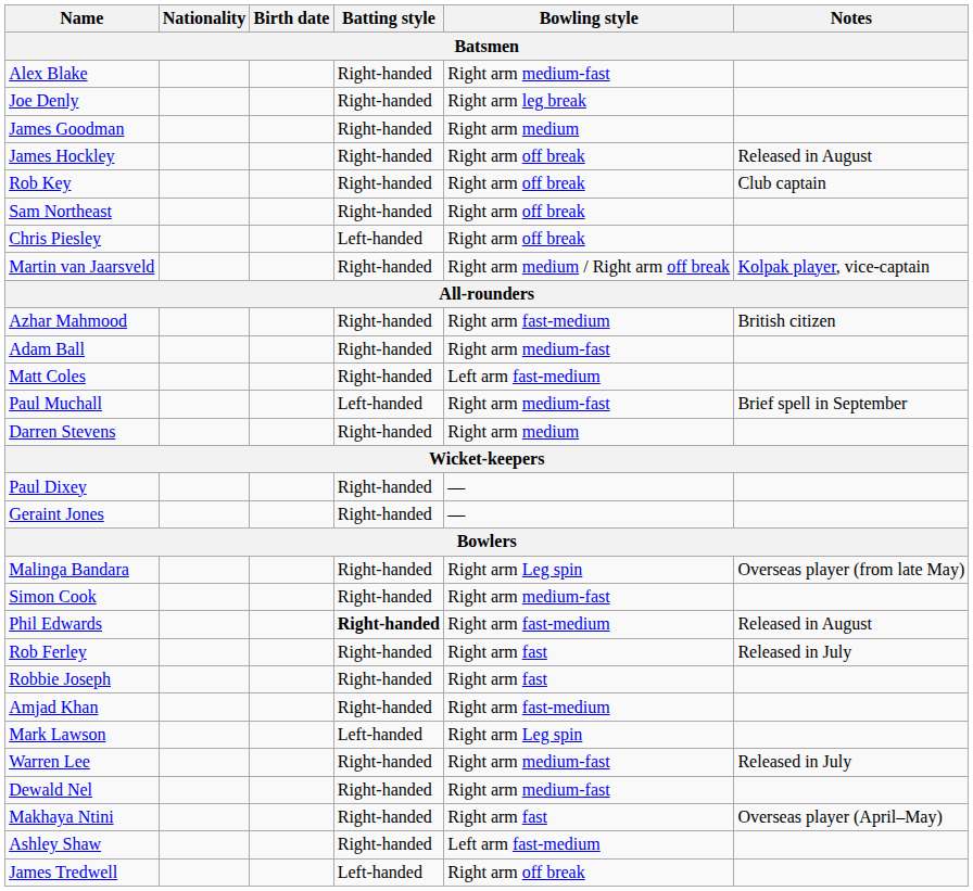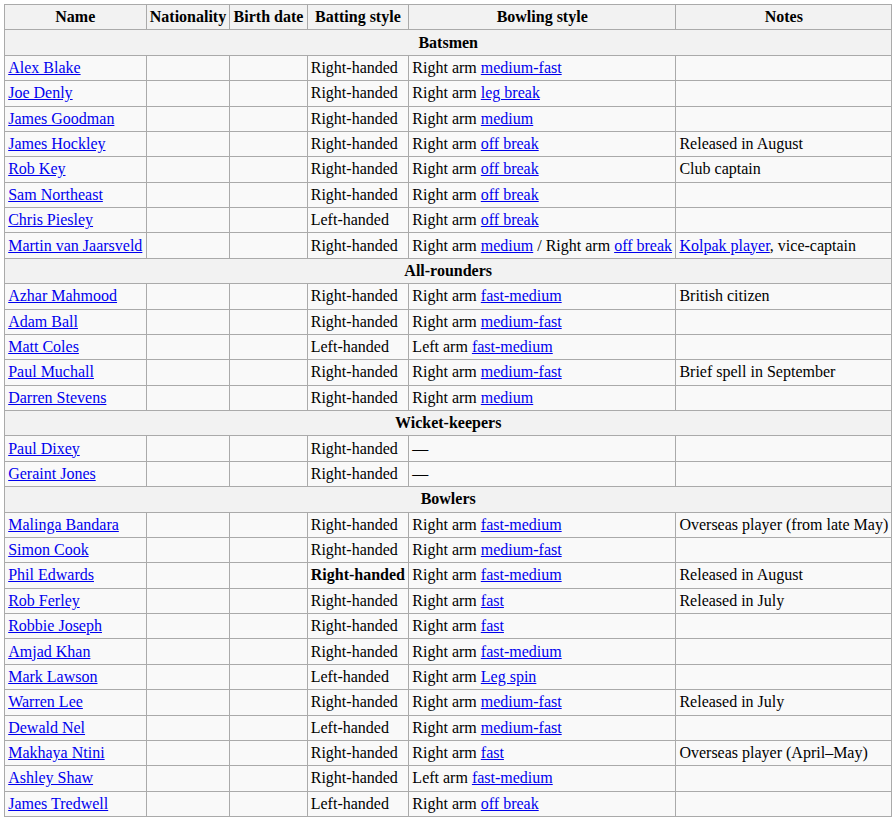 <table class="wikitable">
 <tr>
 <th>Name</th>
 <th>Nationality</th>
 <th>Birth date</th>
 <th>Batting style</th>
 <th>Bowling style</th>
 <th>Notes</th>
 </tr>
 <tr>
 <th colspan="6">Batsmen</th>
 </tr>
 <tr>
 <td><a href='#'>Alex Blake</a></td>
 <td></td>
 <td></td>
 <td>Right-handed</td>
 <td>Right arm <a href='#'>medium-fast</a></td>
 <td></td>
 </tr>
 <tr>
 <td><a href='#'>Joe Denly</a></td>
 <td></td>
 <td></td>
 <td>Right-handed</td>
 <td>Right arm <a href='#'>leg break</a></td>
 <td></td>
 </tr>
 <tr>
 <td><a href='#'>James Goodman</a></td>
 <td></td>
 <td></td>
 <td>Right-handed</td>
 <td>Right arm <a href='#'>medium</a></td>
 <td></td>
 </tr>
 <tr>
 <td><a href='#'>James Hockley</a></td>
 <td></td>
 <td></td>
 <td>Right-handed</td>
 <td>Right arm <a href='#'>off break</a></td>
 <td>Released in August</td>
 </tr>
 <tr>
 <td><a href='#'>Rob Key</a></td>
 <td></td>
 <td></td>
 <td>Right-handed</td>
 <td>Right arm <a href='#'>off break</a></td>
 <td>Club captain</td>
 </tr>
 <tr>
 <td><a href='#'>Sam Northeast</a></td>
 <td></td>
 <td></td>
 <td>Right-handed</td>
 <td>Right arm <a href='#'>off break</a></td>
 <td></td>
 </tr>
 <tr>
 <td><a href='#'>Chris Piesley</a></td>
 <td></td>
 <td></td>
 <td>Left-handed</td>
 <td>Right arm <a href='#'>off break</a></td>
 <td></td>
 </tr>
 <tr>
 <td><a href='#'>Martin van Jaarsveld</a></td>
 <td></td>
 <td></td>
 <td>Right-handed</td>
 <td>Right arm <a href='#'>medium</a> / Right arm <a href='#'>off break</a></td>
 <td><a href='#'>Kolpak player</a>, vice-captain</td>
 </tr>
 <tr>
 <th colspan="6">All-rounders</th>
 </tr>
 <tr>
 <td><a href='#'>Azhar Mahmood</a></td>
 <td></td>
 <td></td>
 <td>Right-handed</td>
 <td>Right arm <a href='#'>fast-medium</a></td>
 <td>British citizen</td>
 </tr>
 <tr>
 <td><a href='#'>Adam Ball</a></td>
 <td></td>
 <td></td>
 <td>Right-handed</td>
 <td>Right arm <a href='#'>medium-fast</a></td>
 <td></td>
 </tr>
 <tr>
 <td><a href='#'>Matt Coles</a></td>
 <td></td>
 <td></td>
-<td>Right-handed</td>
+<td>Left-handed</td>
 <td>Left arm <a href='#'>fast-medium</a></td>
 <td></td>
 </tr>
 <tr>
 <td><a href='#'>Paul Muchall</a></td>
 <td></td>
 <td></td>
-<td>Left-handed</td>
+<td>Right-handed</td>
 <td>Right arm <a href='#'>medium-fast</a></td>
 <td>Brief spell in September</td>
 </tr>
 <tr>
 <td><a href='#'>Darren Stevens</a></td>
 <td></td>
 <td></td>
 <td>Right-handed</td>
 <td>Right arm <a href='#'>medium</a></td>
 <td></td>
 </tr>
 <tr>
 <th colspan="6">Wicket-keepers</th>
 </tr>
 <tr>
 <td><a href='#'>Paul Dixey</a></td>
 <td></td>
 <td></td>
 <td>Right-handed</td>
 <td>—</td>
 <td></td>
 </tr>
 <tr>
 <td><a href='#'>Geraint Jones</a></td>
 <td></td>
 <td></td>
 <td>Right-handed</td>
 <td>—</td>
 <td></td>
 </tr>
 <tr>
 <th colspan="6">Bowlers</th>
 </tr>
 <tr>
 <td><a href='#'>Malinga Bandara</a></td>
 <td></td>
 <td></td>
 <td>Right-handed</td>
-<td>Right arm <a href='#'>Leg spin</a></td>
+<td>Right arm <a href='#'>fast-medium</a></td>
 <td>Overseas player (from late May)</td>
 </tr>
 <tr>
 <td><a href='#'>Simon Cook</a></td>
 <td></td>
 <td></td>
 <td>Right-handed</td>
 <td>Right arm <a href='#'>medium-fast</a></td>
 <td></td>
 </tr>
 <tr>
 <td><a href='#'>Phil Edwards</a></td>
 <td></td>
 <td></td>
 <td><strong>Right-handed</strong></td>
 <td>Right arm <a href='#'>fast-medium</a></td>
 <td>Released in August</td>
 </tr>
 <tr>
 <td><a href='#'>Rob Ferley</a></td>
 <td></td>
 <td></td>
 <td>Right-handed</td>
 <td>Right arm <a href='#'>fast</a></td>
 <td>Released in July</td>
 </tr>
 <tr>
 <td><a href='#'>Robbie Joseph</a></td>
 <td></td>
 <td></td>
 <td>Right-handed</td>
 <td>Right arm <a href='#'>fast</a></td>
 <td></td>
 </tr>
 <tr>
 <td><a href='#'>Amjad Khan</a></td>
 <td></td>
 <td></td>
 <td>Right-handed</td>
 <td>Right arm <a href='#'>fast-medium</a></td>
 <td></td>
 </tr>
 <tr>
 <td><a href='#'>Mark Lawson</a></td>
 <td></td>
 <td></td>
 <td>Left-handed</td>
 <td>Right arm <a href='#'>Leg spin</a></td>
 <td></td>
 </tr>
 <tr>
 <td><a href='#'>Warren Lee</a></td>
 <td></td>
 <td></td>
 <td>Right-handed</td>
 <td>Right arm <a href='#'>medium-fast</a></td>
 <td>Released in July</td>
 </tr>
 <tr>
 <td><a href='#'>Dewald Nel</a></td>
 <td></td>
 <td></td>
-<td>Right-handed</td>
+<td>Left-handed</td>
 <td>Right arm <a href='#'>medium-fast</a></td>
 <td></td>
 </tr>
 <tr>
 <td><a href='#'>Makhaya Ntini</a></td>
 <td></td>
 <td></td>
 <td>Right-handed</td>
 <td>Right arm <a href='#'>fast</a></td>
 <td>Overseas player (April–May)</td>
 </tr>
 <tr>
 <td><a href='#'>Ashley Shaw</a></td>
 <td></td>
 <td></td>
 <td>Right-handed</td>
 <td>Left arm <a href='#'>fast-medium</a></td>
 <td></td>
 </tr>
 <tr>
 <td><a href='#'>James Tredwell</a></td>
 <td></td>
 <td></td>
 <td>Left-handed</td>
 <td>Right arm <a href='#'>off break</a></td>
 <td></td>
 </tr>
 </table>
